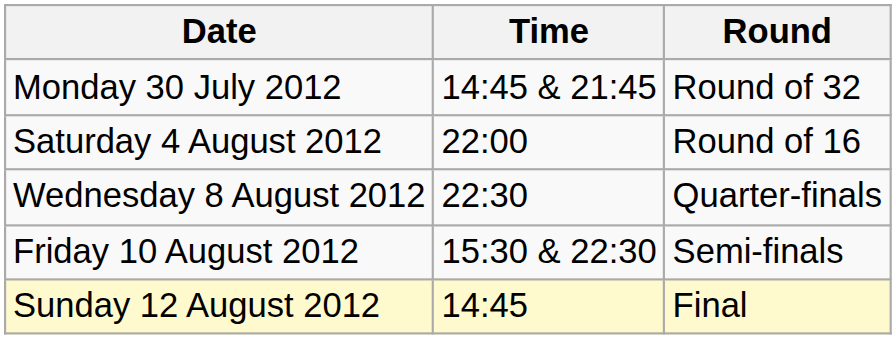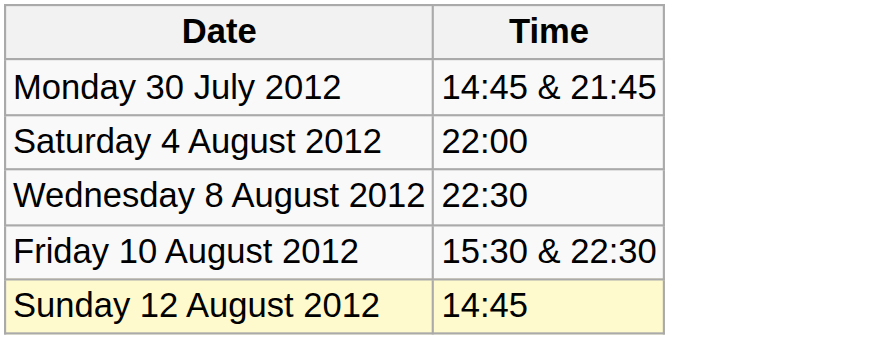 <table class="wikitable">
 <tr>
 <th>Date</th>
 <th>Time</th>
-<th>Round</th>
 </tr>
 <tr>
 <td>Monday 30 July 2012</td>
 <td>14:45 & 21:45</td>
-<td>Round of 32</td>
 </tr>
 <tr>
 <td>Saturday 4 August 2012</td>
 <td>22:00</td>
-<td>Round of 16</td>
 </tr>
 <tr>
 <td>Wednesday 8 August 2012</td>
 <td>22:30</td>
-<td>Quarter-finals</td>
 </tr>
 <tr>
 <td>Friday 10 August 2012</td>
 <td>15:30 & 22:30</td>
-<td>Semi-finals</td>
 </tr>
 <tr>
 <td style=background:lemonchiffon>Sunday 12 August 2012</td>
 <td style=background:lemonchiffon>14:45</td>
-<td style=background:lemonchiffon>Final</td>
 </tr>
 </table>
